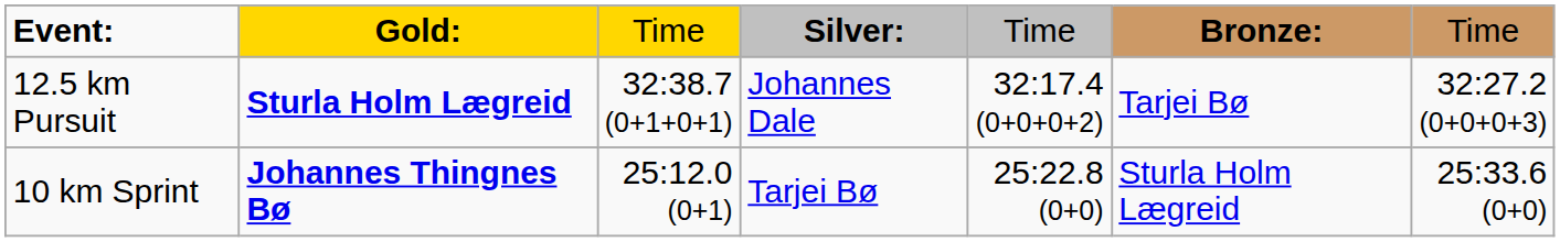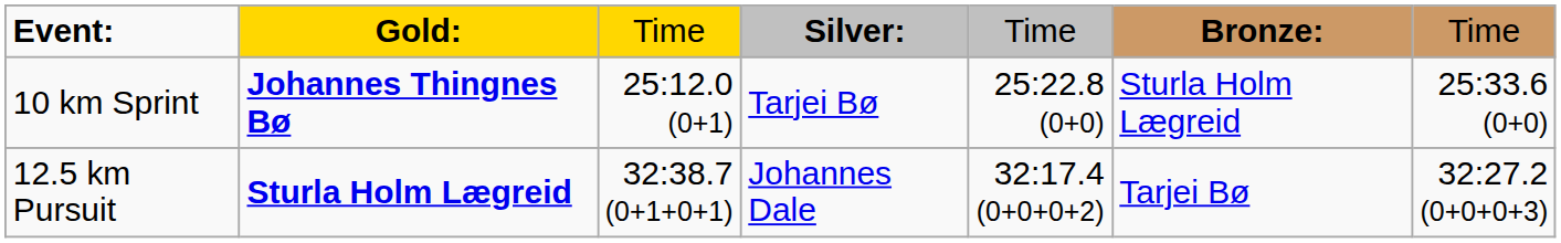 <table class="wikitable" width=85%>
 <tr>
 <td><strong>Event:</strong></td>
 <td style="text-align:center;background-color:gold;"><strong>Gold:</strong></td>
 <td style="text-align:center;background-color:gold;">Time</td>
 <td style="text-align:center;background-color:silver;"><strong>Silver:</strong></td>
 <td style="text-align:center;background-color:silver;">Time</td>
 <td style="text-align:center;background-color:#CC9966;"><strong>Bronze:</strong></td>
 <td style="text-align:center;background-color:#CC9966;">Time</td>
 </tr>
 <tr>
+<td>10 km Sprint<br></td>
+<td><strong><a href='#'>Johannes Thingnes Bø</a></strong><br><small></small></td>
+<td align="right">25:12.0<br><small>(0+1)</small></td>
+<td><a href='#'>Tarjei Bø</a><br><small></small></td>
+<td align="right">25:22.8<br><small>(0+0)</small></td>
+<td><a href='#'>Sturla Holm Lægreid</a><br><small></small></td>
+<td align="right">25:33.6<br><small>(0+0)</small></td>
+</tr>
+<tr>
 <td>12.5 km Pursuit<br></td>
 <td><strong><a href='#'>Sturla Holm Lægreid</a></strong><br><small></small></td>
 <td align="right">32:38.7<br><small>(0+1+0+1)</small></td>
 <td><a href='#'>Johannes Dale</a><br><small></small></td>
 <td align="right">32:17.4<br><small>(0+0+0+2)</small></td>
 <td><a href='#'>Tarjei Bø</a><br><small></small></td>
 <td align="right">32:27.2<br><small>(0+0+0+3)</small></td>
 </tr>
-<tr>
-<td>10 km Sprint<br></td>
-<td><strong><a href='#'>Johannes Thingnes Bø</a></strong><br><small></small></td>
-<td align="right">25:12.0<br><small>(0+1)</small></td>
-<td><a href='#'>Tarjei Bø</a><br><small></small></td>
-<td align="right">25:22.8<br><small>(0+0)</small></td>
-<td><a href='#'>Sturla Holm Lægreid</a><br><small></small></td>
-<td align="right">25:33.6<br><small>(0+0)</small></td>
-</tr>
 </table>
